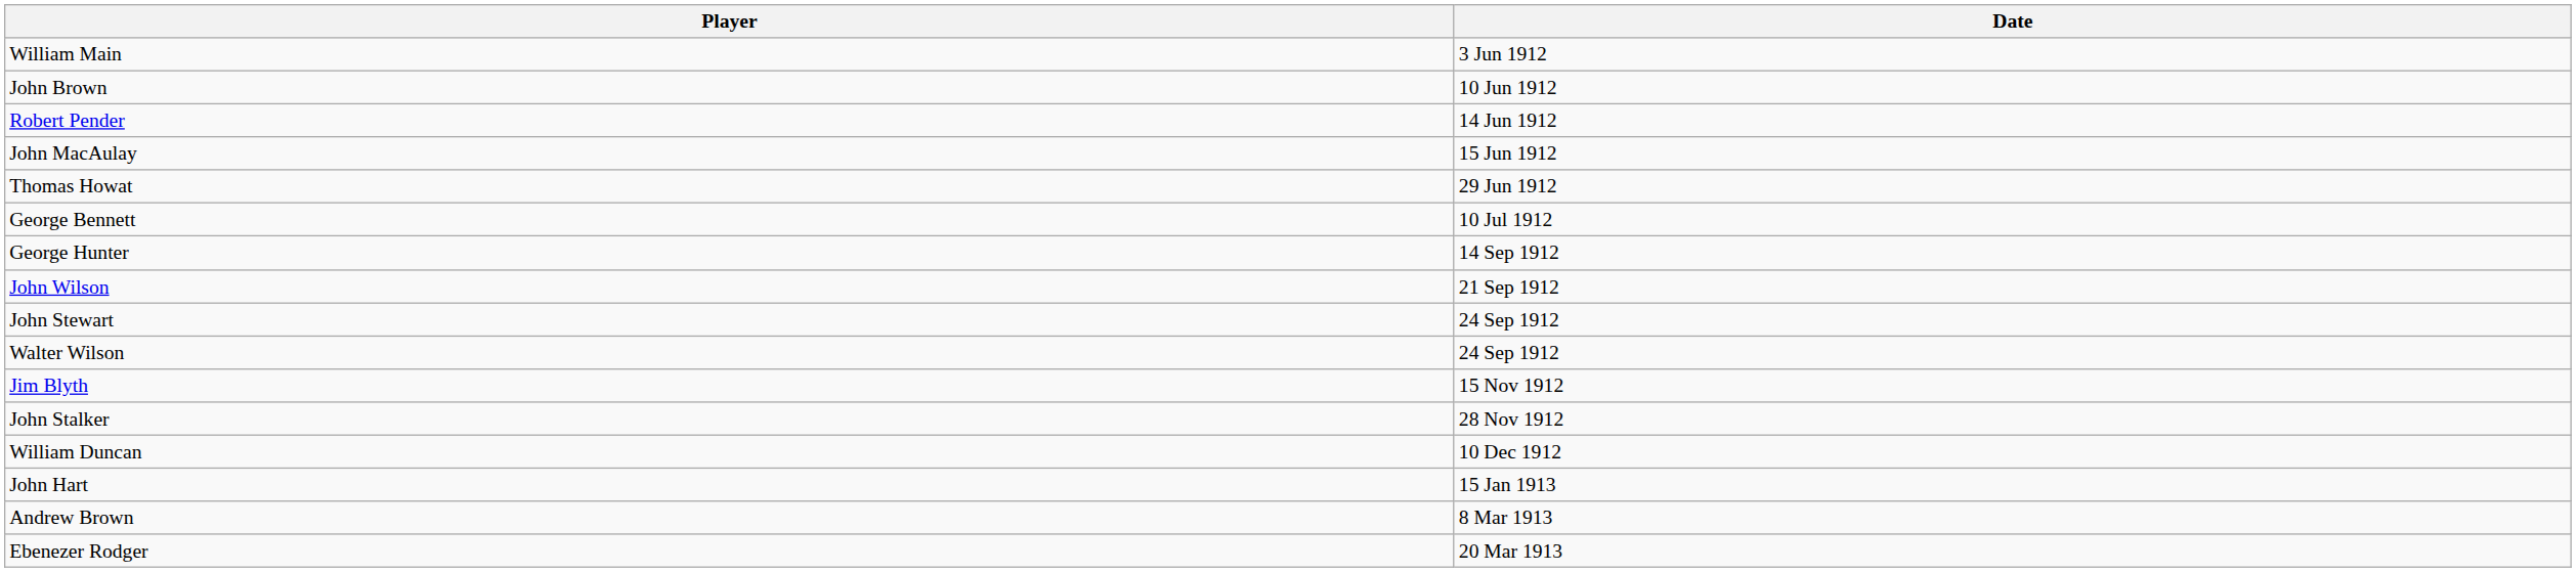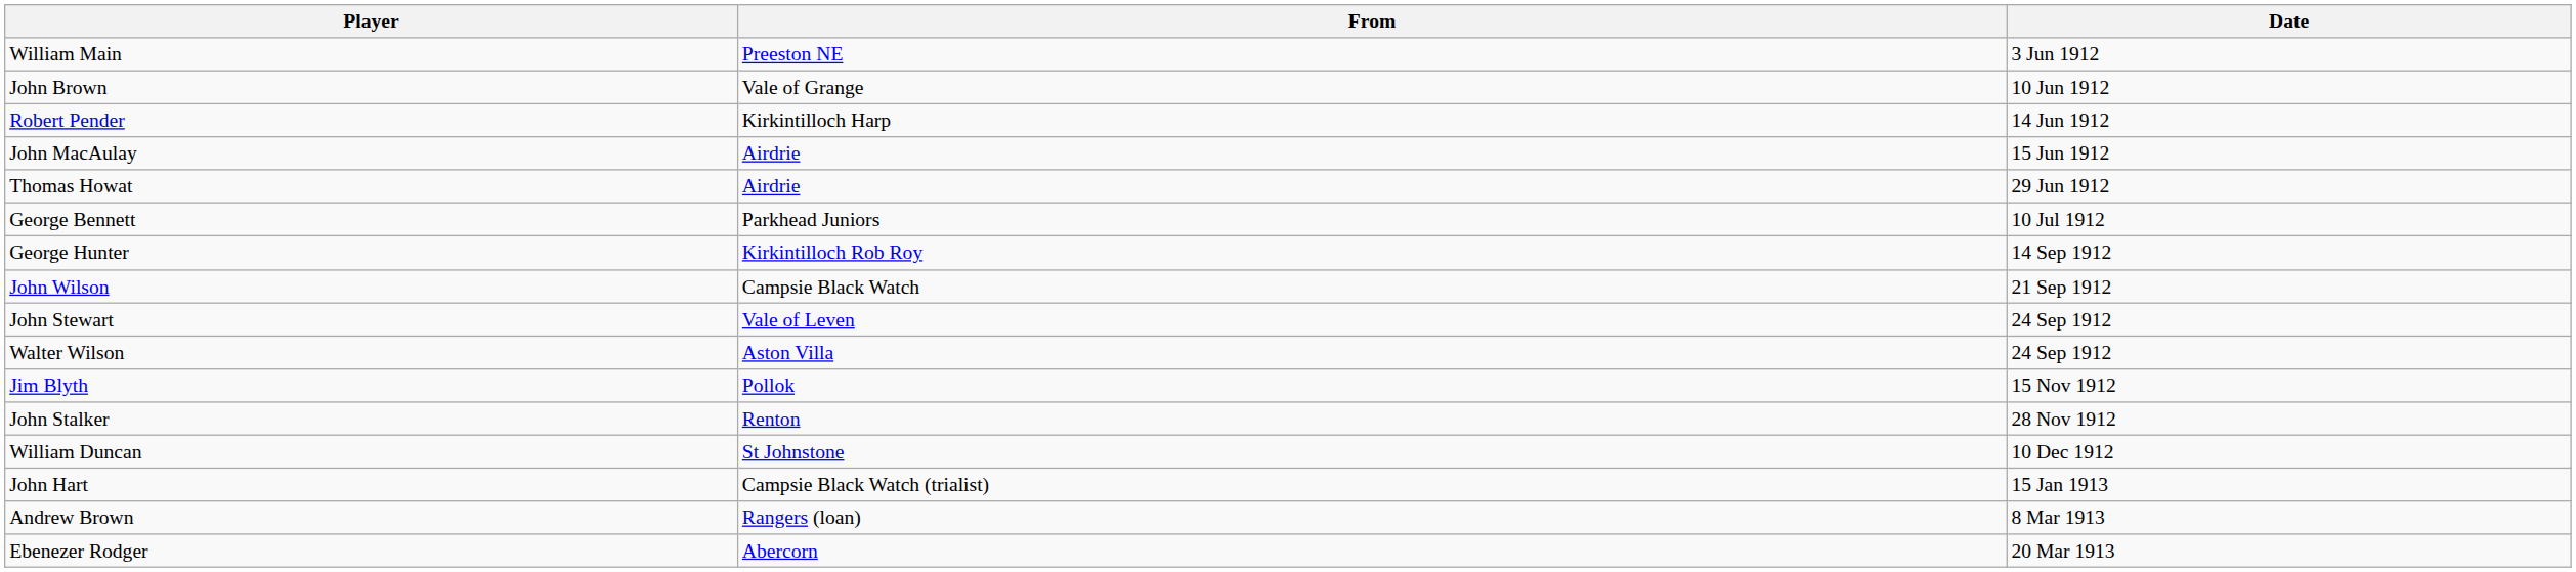 <table class="wikitable" style="text-align:center; font-size:95%;width:98%; text-align:left">
 <tr>
 <th><strong>Player</strong></th>
+<th><strong>From</strong></th>
 <th><strong>Date</strong></th>
 </tr>
 <tr>
 <td> William Main</td>
+<td> <a href='#'>Preeston NE</a></td>
 <td>3 Jun 1912</td>
 </tr>
 <tr>
 <td> John Brown</td>
+<td> Vale of Grange</td>
 <td>10 Jun 1912</td>
 </tr>
 <tr>
 <td> <a href='#'>Robert Pender</a></td>
+<td> Kirkintilloch Harp</td>
 <td>14 Jun 1912</td>
 </tr>
 <tr>
 <td> John MacAulay</td>
+<td> <a href='#'>Airdrie</a></td>
 <td>15 Jun 1912</td>
 </tr>
 <tr>
 <td> Thomas Howat</td>
+<td> <a href='#'>Airdrie</a></td>
 <td>29 Jun 1912</td>
 </tr>
 <tr>
 <td> George Bennett</td>
+<td> Parkhead Juniors</td>
 <td>10 Jul 1912</td>
 </tr>
 <tr>
 <td> George Hunter</td>
+<td> <a href='#'>Kirkintilloch Rob Roy</a></td>
 <td>14 Sep 1912</td>
 </tr>
 <tr>
 <td> <a href='#'>John Wilson</a></td>
+<td> Campsie Black Watch</td>
 <td>21 Sep 1912</td>
 </tr>
 <tr>
 <td> John Stewart</td>
+<td> <a href='#'>Vale of Leven</a></td>
 <td>24 Sep 1912</td>
 </tr>
 <tr>
 <td> Walter Wilson</td>
+<td> <a href='#'>Aston Villa</a></td>
 <td>24 Sep 1912</td>
 </tr>
 <tr>
 <td> <a href='#'>Jim Blyth</a></td>
+<td> <a href='#'>Pollok</a></td>
 <td>15 Nov 1912</td>
 </tr>
 <tr>
 <td> John Stalker</td>
+<td> <a href='#'>Renton</a></td>
 <td>28 Nov 1912</td>
 </tr>
 <tr>
 <td> William Duncan</td>
+<td> <a href='#'>St Johnstone</a></td>
 <td>10 Dec 1912</td>
 </tr>
 <tr>
 <td> John Hart</td>
+<td> Campsie Black Watch (trialist)</td>
 <td>15 Jan 1913</td>
 </tr>
 <tr>
 <td> Andrew Brown</td>
+<td> <a href='#'>Rangers</a> (loan)</td>
 <td>8 Mar 1913</td>
 </tr>
 <tr>
 <td> Ebenezer Rodger</td>
+<td> <a href='#'>Abercorn</a></td>
 <td>20 Mar 1913</td>
 </tr>
 </table>
